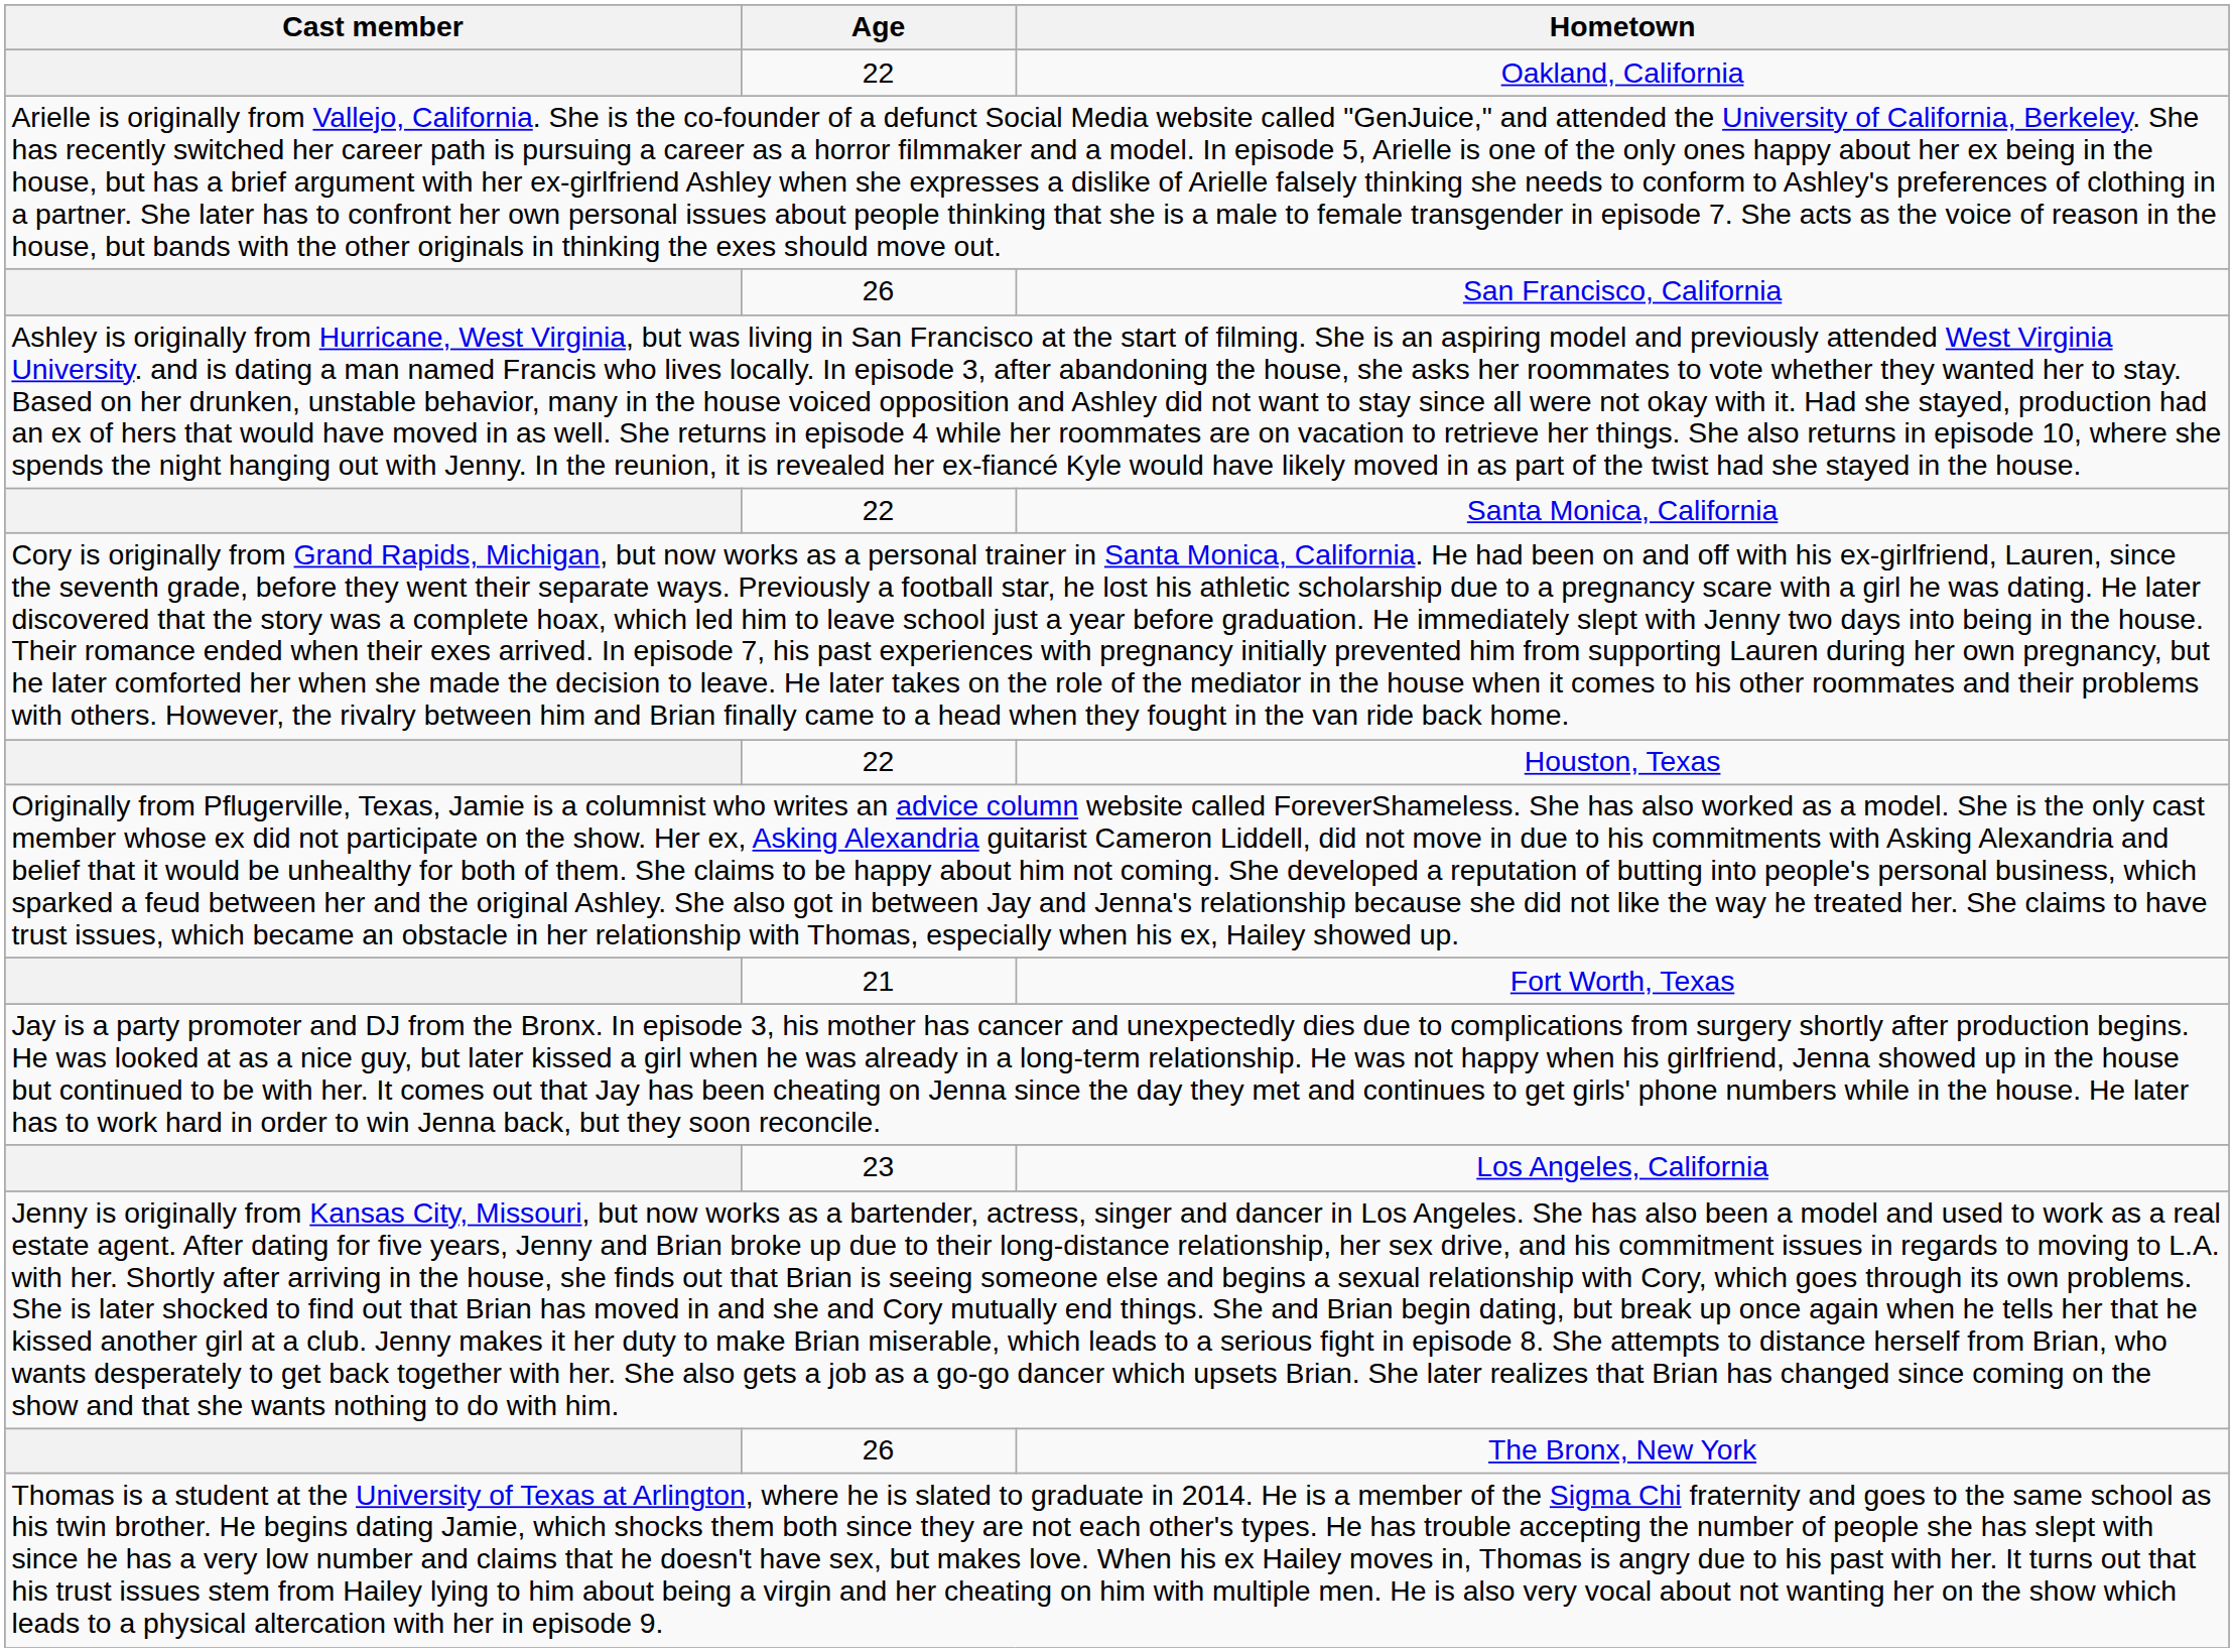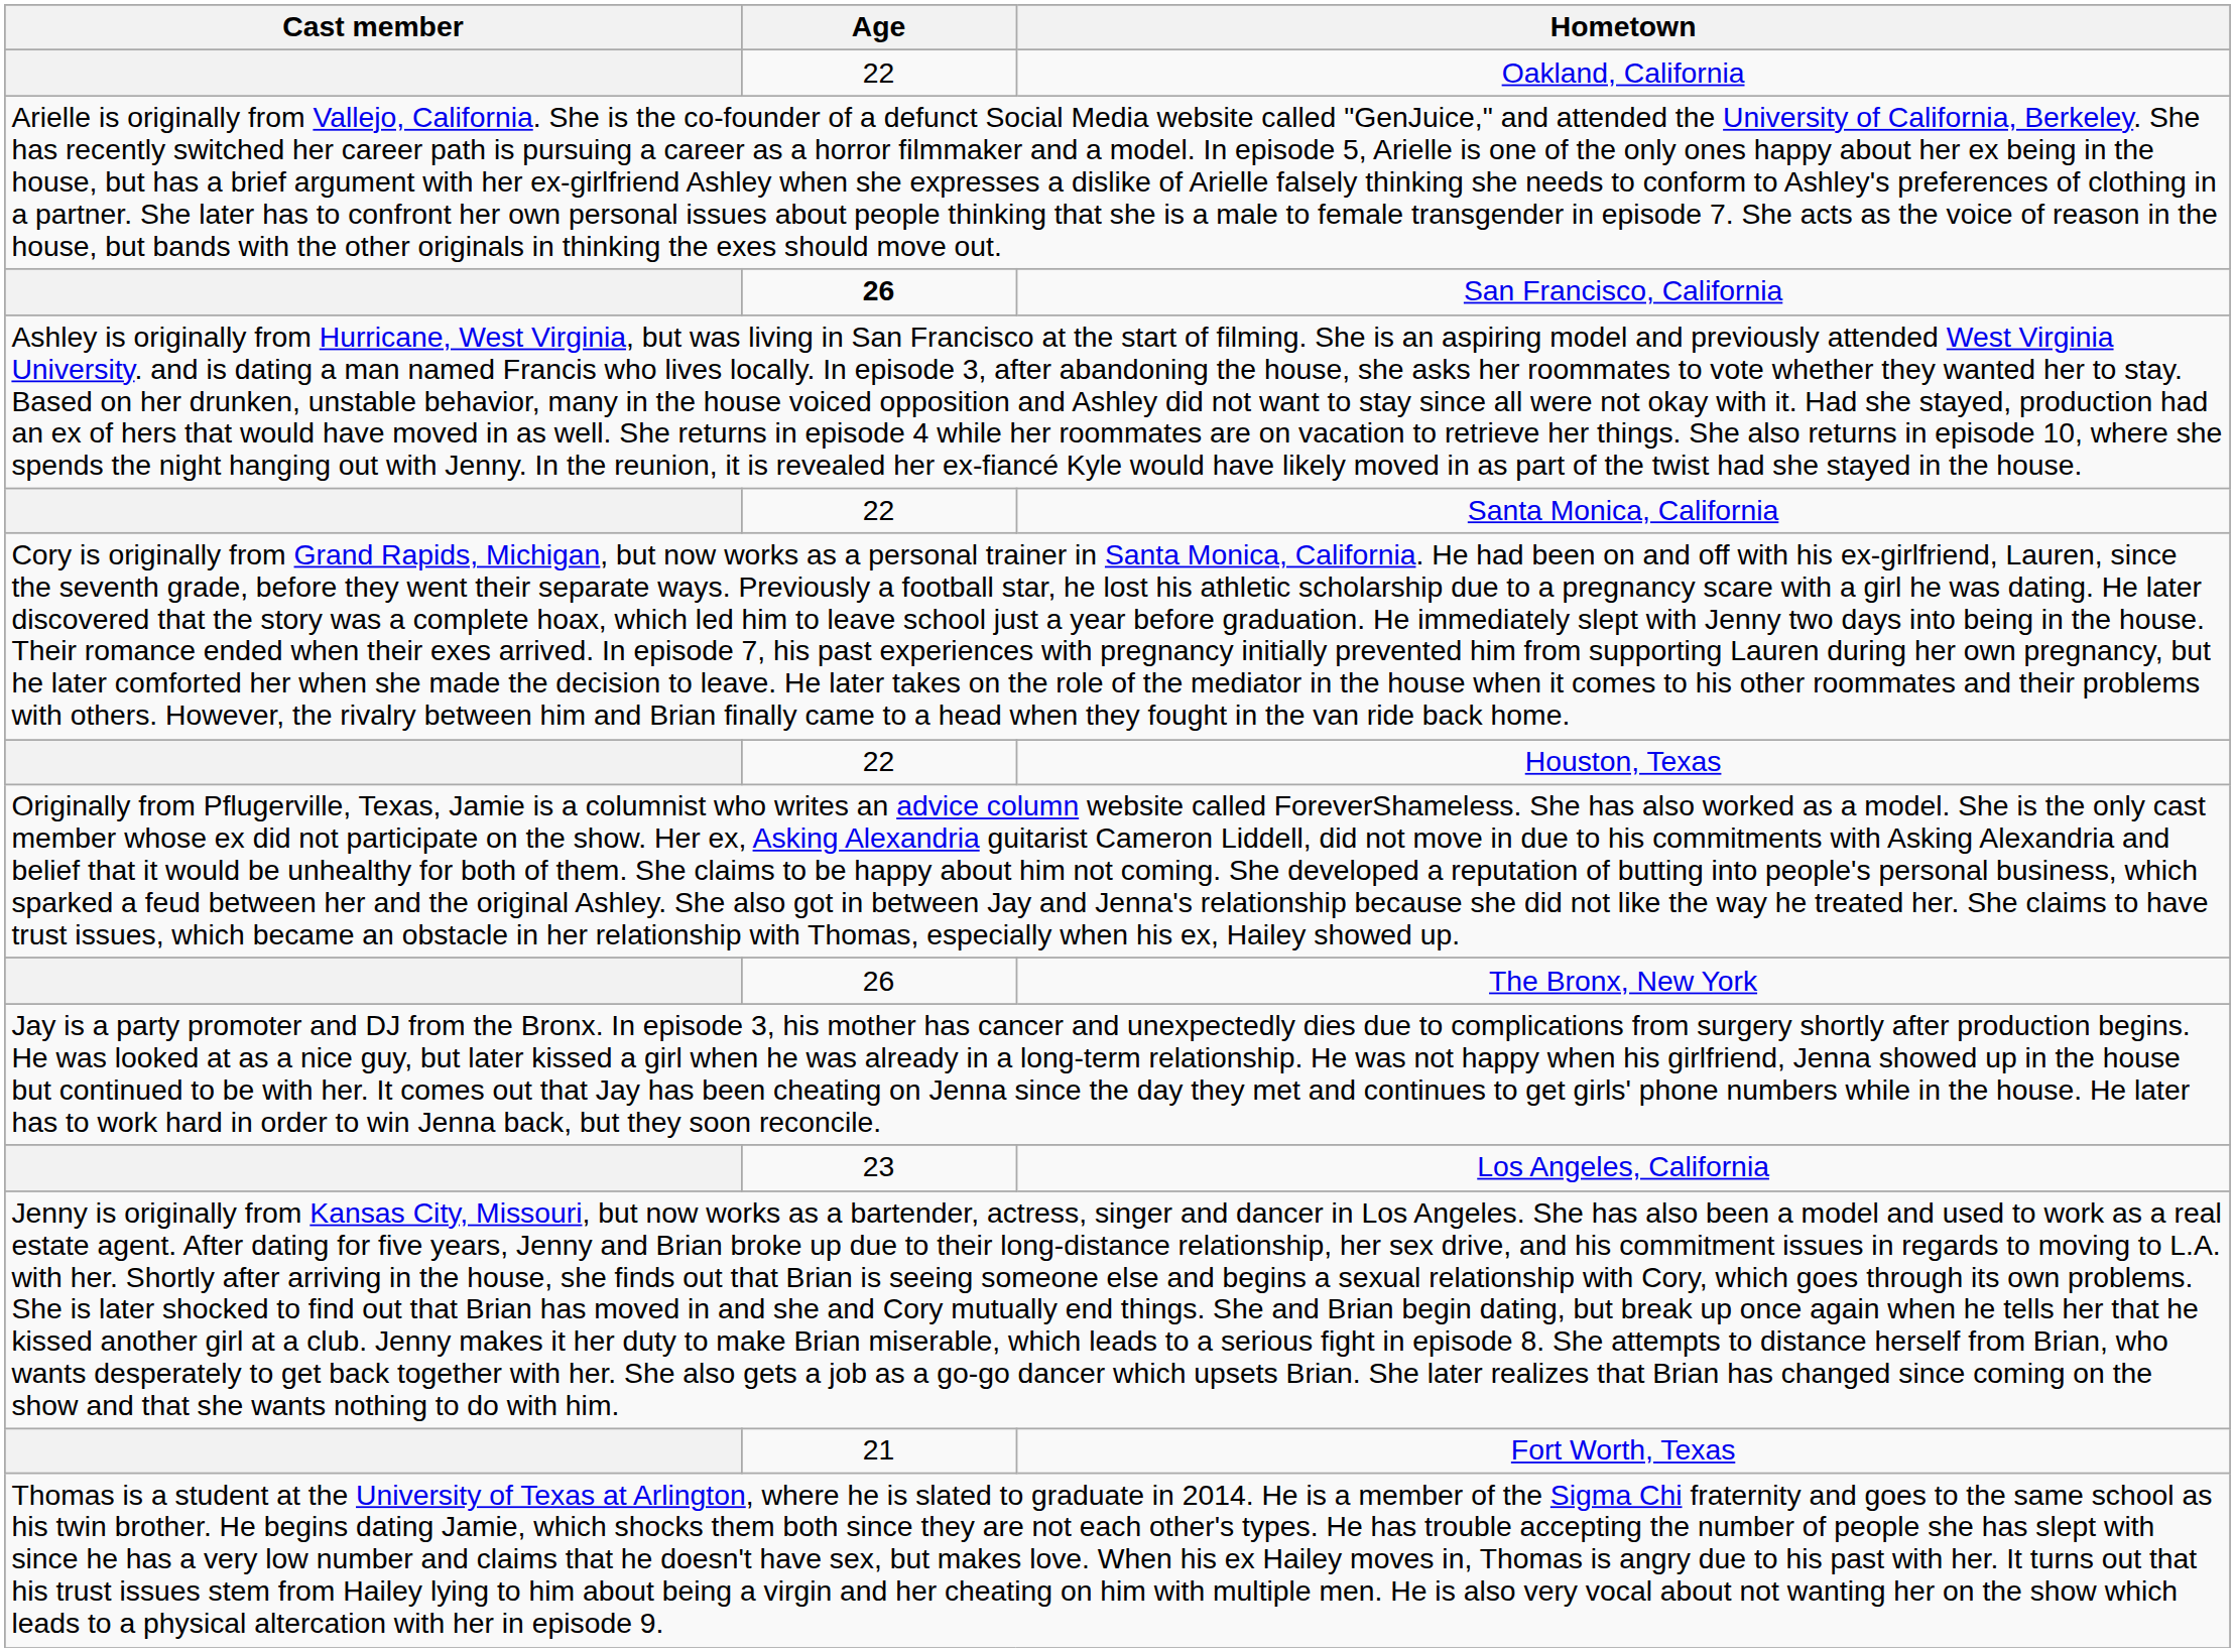 <table class="wikitable sortable" style="text-align:center">
 <tr>
 <th scope="col">Cast member</th>
 <th scope="col">Age</th>
 <th scope="col">Hometown</th>
 </tr>
 <tr>
 <th scope="row"></th>
 <td>22</td>
 <td><a href='#'>Oakland, California</a></td>
 </tr>
 <tr class="expand-child">
 <td colspan="3" align="left">Arielle is originally from <a href='#'>Vallejo, California</a>. She is the co-founder of a defunct Social Media website called "GenJuice," and attended the <a href='#'>University of California, Berkeley</a>. She has recently switched her career path is pursuing a career as a horror filmmaker and a model. In episode 5, Arielle is one of the only ones happy about her ex being in the house, but has a brief argument with her ex-girlfriend Ashley when she expresses a dislike of Arielle falsely thinking she needs to conform to Ashley's preferences of clothing in a partner. She later has to confront her own personal issues about people thinking that she is a male to female transgender in episode 7. She acts as the voice of reason in the house, but bands with the other originals in thinking the exes should move out.</td>
 </tr>
 <tr>
 <th scope="row"></th>
-<td>26</td>
+<td><strong>26</strong></td>
 <td><a href='#'>San Francisco, California</a></td>
 </tr>
 <tr class="expand-child">
 <td colspan="3" align="left">Ashley is originally from <a href='#'>Hurricane, West Virginia</a>, but was living in San Francisco at the start of filming. She is an aspiring model and previously attended <a href='#'>West Virginia University</a>. and is dating a man named Francis who lives locally. In episode 3, after abandoning the house, she asks her roommates to vote whether they wanted her to stay. Based on her drunken, unstable behavior, many in the house voiced opposition and Ashley did not want to stay since all were not okay with it. Had she stayed, production had an ex of hers that would have moved in as well. She returns in episode 4 while her roommates are on vacation to retrieve her things. She also returns in episode 10, where she spends the night hanging out with Jenny. In the reunion, it is revealed her ex-fiancé Kyle would have likely moved in as part of the twist had she stayed in the house.</td>
 </tr>
 <tr>
 <th scope="row"></th>
 <td>22</td>
 <td><a href='#'>Santa Monica, California</a></td>
 </tr>
 <tr class="expand-child">
 <td colspan="3" align="left">Cory is originally from <a href='#'>Grand Rapids, Michigan</a>, but now works as a personal trainer in <a href='#'>Santa Monica, California</a>. He had been on and off with his ex-girlfriend, Lauren, since the seventh grade, before they went their separate ways. Previously a football star, he lost his athletic scholarship due to a pregnancy scare with a girl he was dating. He later discovered that the story was a complete hoax, which led him to leave school just a year before graduation. He immediately slept with Jenny two days into being in the house. Their romance ended when their exes arrived. In episode 7, his past experiences with pregnancy initially prevented him from supporting Lauren during her own pregnancy, but he later comforted her when she made the decision to leave. He later takes on the role of the mediator in the house when it comes to his other roommates and their problems with others. However, the rivalry between him and Brian finally came to a head when they fought in the van ride back home.</td>
 </tr>
 <tr>
 <th scope="row"></th>
 <td>22</td>
 <td><a href='#'>Houston, Texas</a></td>
 </tr>
 <tr class="expand-child">
 <td colspan="3" align="left">Originally from Pflugerville, Texas, Jamie is a columnist who writes an <a href='#'>advice column</a> website called ForeverShameless. She has also worked as a model. She is the only cast member whose ex did not participate on the show. Her ex, <a href='#'>Asking Alexandria</a> guitarist Cameron Liddell, did not move in due to his commitments with Asking Alexandria and belief that it would be unhealthy for both of them. She claims to be happy about him not coming. She developed a reputation of butting into people's personal business, which sparked a feud between her and the original Ashley. She also got in between Jay and Jenna's relationship because she did not like the way he treated her. She claims to have trust issues, which became an obstacle in her relationship with Thomas, especially when his ex, Hailey showed up.</td>
 </tr>
 <tr>
 <th scope="row"></th>
-<td>21</td>
-<td><a href='#'>Fort Worth, Texas</a></td>
+<td>26</td>
+<td><a href='#'>The Bronx, New York</a></td>
 </tr>
 <tr class="expand-child">
 <td colspan="3" align="left">Jay is a party promoter and DJ from the Bronx. In episode 3, his mother has cancer and unexpectedly dies due to complications from surgery shortly after production begins. He was looked at as a nice guy, but later kissed a girl when he was already in a long-term relationship. He was not happy when his girlfriend, Jenna showed up in the house but continued to be with her. It comes out that Jay has been cheating on Jenna since the day they met and continues to get girls' phone numbers while in the house. He later has to work hard in order to win Jenna back, but they soon reconcile.</td>
 </tr>
 <tr>
 <th scope="row"></th>
 <td>23</td>
 <td><a href='#'>Los Angeles, California</a></td>
 </tr>
 <tr class="expand-child">
 <td colspan="3" align="left">Jenny is originally from <a href='#'>Kansas City, Missouri</a>, but now works as a bartender, actress, singer and dancer in Los Angeles. She has also been a model and used to work as a real estate agent. After dating for five years, Jenny and Brian broke up due to their long-distance relationship, her sex drive, and his commitment issues in regards to moving to L.A. with her. Shortly after arriving in the house, she finds out that Brian is seeing someone else and begins a sexual relationship with Cory, which goes through its own problems. She is later shocked to find out that Brian has moved in and she and Cory mutually end things. She and Brian begin dating, but break up once again when he tells her that he kissed another girl at a club. Jenny makes it her duty to make Brian miserable, which leads to a serious fight in episode 8. She attempts to distance herself from Brian, who wants desperately to get back together with her. She also gets a job as a go-go dancer which upsets Brian. She later realizes that Brian has changed since coming on the show and that she wants nothing to do with him.</td>
 </tr>
 <tr>
 <th scope="row"></th>
-<td>26</td>
-<td><a href='#'>The Bronx, New York</a></td>
+<td>21</td>
+<td><a href='#'>Fort Worth, Texas</a></td>
 </tr>
 <tr class="expand-child">
 <td colspan="3" align="left">Thomas is a student at the <a href='#'>University of Texas at Arlington</a>, where he is slated to graduate in 2014. He is a member of the <a href='#'>Sigma Chi</a> fraternity and goes to the same school as his twin brother. He begins dating Jamie, which shocks them both since they are not each other's types. He has trouble accepting the number of people she has slept with since he has a very low number and claims that he doesn't have sex, but makes love. When his ex Hailey moves in, Thomas is angry due to his past with her. It turns out that his trust issues stem from Hailey lying to him about being a virgin and her cheating on him with multiple men. He is also very vocal about not wanting her on the show which leads to a physical altercation with her in episode 9.</td>
 </tr>
 </table>
